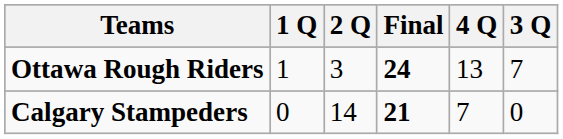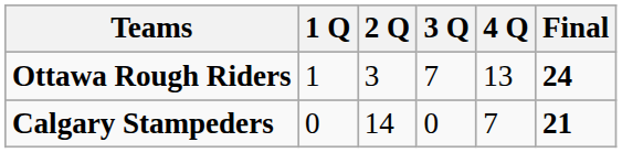 <table class="wikitable">
 <tr>
 <th>Teams</th>
 <th>1 Q</th>
 <th>2 Q</th>
+<th>3 Q</th>
+<th>4 Q</th>
 <th>Final</th>
-<th>4 Q</th>
-<th>3 Q</th>
 </tr>
 <tr>
 <td><strong>Ottawa Rough Riders</strong></td>
 <td>1</td>
 <td>3</td>
+<td>7</td>
+<td>13</td>
 <td><strong>24</strong></td>
-<td>13</td>
-<td>7</td>
 </tr>
 <tr>
 <td><strong>Calgary Stampeders</strong></td>
 <td>0</td>
 <td>14</td>
+<td>0</td>
+<td>7</td>
 <td><strong>21</strong></td>
-<td>7</td>
-<td>0</td>
 </tr>
 </table>
